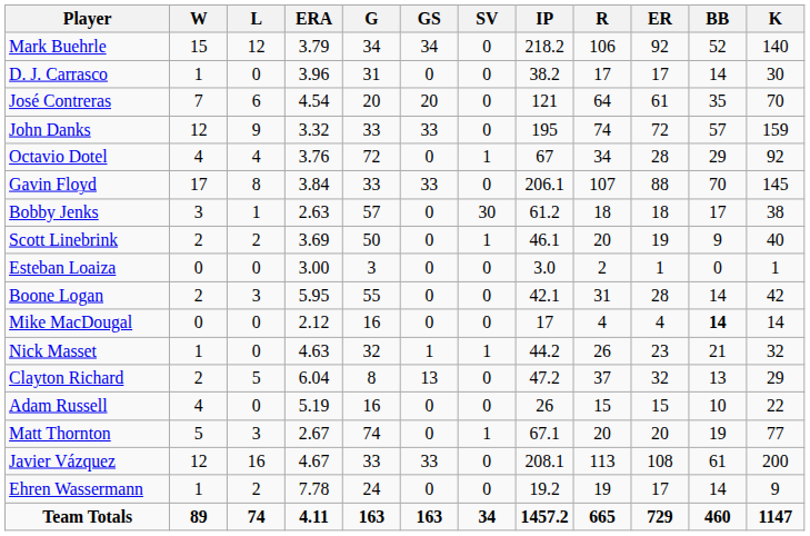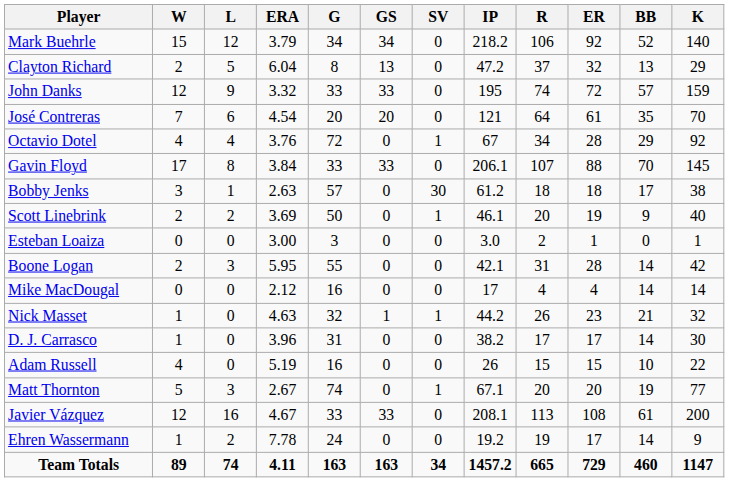 <table class="wikitable sortable">
 <tr>
 <th bgcolor="#DDDDFF" width="20%">Player</th>
 <th bgcolor="#DDDDFF" width="7%">W</th>
 <th bgcolor="#DDDDFF" width="7%">L</th>
 <th bgcolor="#DDDDFF" width="7%">ERA</th>
 <th bgcolor="#DDDDFF" width="7%">G</th>
 <th bgcolor="#DDDDFF" width="7%">GS</th>
 <th bgcolor="#DDDDFF" width="7%">SV</th>
 <th bgcolor="#DDDDFF" width="7%">IP</th>
 <th bgcolor="#DDDDFF" width="7%">R</th>
 <th bgcolor="#DDDDFF" width="7%">ER</th>
 <th bgcolor="#DDDDFF" width="7%">BB</th>
 <th bgcolor="#DDDDFF" width="7%">K</th>
 </tr>
 <tr>
 <td><a href='#'>Mark Buehrle</a></td>
 <td style="text-align:center">15</td>
 <td style="text-align:center">12</td>
 <td style="text-align:center">3.79</td>
 <td style="text-align:center">34</td>
 <td style="text-align:center">34</td>
 <td style="text-align:center">0</td>
 <td style="text-align:center">218.2</td>
 <td style="text-align:center">106</td>
 <td style="text-align:center">92</td>
 <td style="text-align:center">52</td>
 <td style="text-align:center">140</td>
 </tr>
 <tr>
-<td><a href='#'>D. J. Carrasco</a></td>
-<td style="text-align:center">1</td>
+<td><a href='#'>Clayton Richard</a></td>
+<td style="text-align:center">2</td>
+<td style="text-align:center">5</td>
+<td style="text-align:center">6.04</td>
+<td style="text-align:center">8</td>
+<td style="text-align:center">13</td>
 <td style="text-align:center">0</td>
-<td style="text-align:center">3.96</td>
-<td style="text-align:center">31</td>
+<td style="text-align:center">47.2</td>
+<td style="text-align:center">37</td>
+<td style="text-align:center">32</td>
+<td style="text-align:center">13</td>
+<td style="text-align:center">29</td>
+</tr>
+<tr>
+<td><a href='#'>John Danks</a></td>
+<td style="text-align:center">12</td>
+<td style="text-align:center">9</td>
+<td style="text-align:center">3.32</td>
+<td style="text-align:center">33</td>
+<td style="text-align:center">33</td>
 <td style="text-align:center">0</td>
-<td style="text-align:center">0</td>
-<td style="text-align:center">38.2</td>
-<td style="text-align:center">17</td>
-<td style="text-align:center">17</td>
-<td style="text-align:center">14</td>
-<td style="text-align:center">30</td>
+<td style="text-align:center">195</td>
+<td style="text-align:center">74</td>
+<td style="text-align:center">72</td>
+<td style="text-align:center">57</td>
+<td style="text-align:center">159</td>
 </tr>
 <tr>
 <td><a href='#'>José Contreras</a></td>
 <td style="text-align:center">7</td>
 <td style="text-align:center">6</td>
 <td style="text-align:center">4.54</td>
 <td style="text-align:center">20</td>
 <td style="text-align:center">20</td>
 <td style="text-align:center">0</td>
 <td style="text-align:center">121</td>
 <td style="text-align:center">64</td>
 <td style="text-align:center">61</td>
 <td style="text-align:center">35</td>
 <td style="text-align:center">70</td>
-</tr>
-<tr>
-<td><a href='#'>John Danks</a></td>
-<td style="text-align:center">12</td>
-<td style="text-align:center">9</td>
-<td style="text-align:center">3.32</td>
-<td style="text-align:center">33</td>
-<td style="text-align:center">33</td>
-<td style="text-align:center">0</td>
-<td style="text-align:center">195</td>
-<td style="text-align:center">74</td>
-<td style="text-align:center">72</td>
-<td style="text-align:center">57</td>
-<td style="text-align:center">159</td>
 </tr>
 <tr>
 <td><a href='#'>Octavio Dotel</a></td>
 <td style="text-align:center">4</td>
 <td style="text-align:center">4</td>
 <td style="text-align:center">3.76</td>
 <td style="text-align:center">72</td>
 <td style="text-align:center">0</td>
 <td style="text-align:center">1</td>
 <td style="text-align:center">67</td>
 <td style="text-align:center">34</td>
 <td style="text-align:center">28</td>
 <td style="text-align:center">29</td>
 <td style="text-align:center">92</td>
 </tr>
 <tr>
 <td><a href='#'>Gavin Floyd</a></td>
 <td style="text-align:center">17</td>
 <td style="text-align:center">8</td>
 <td style="text-align:center">3.84</td>
 <td style="text-align:center">33</td>
 <td style="text-align:center">33</td>
 <td style="text-align:center">0</td>
 <td style="text-align:center">206.1</td>
 <td style="text-align:center">107</td>
 <td style="text-align:center">88</td>
 <td style="text-align:center">70</td>
 <td style="text-align:center">145</td>
 </tr>
 <tr>
 <td><a href='#'>Bobby Jenks</a></td>
 <td style="text-align:center">3</td>
 <td style="text-align:center">1</td>
 <td style="text-align:center">2.63</td>
 <td style="text-align:center">57</td>
 <td style="text-align:center">0</td>
 <td style="text-align:center">30</td>
 <td style="text-align:center">61.2</td>
 <td style="text-align:center">18</td>
 <td style="text-align:center">18</td>
 <td style="text-align:center">17</td>
 <td style="text-align:center">38</td>
 </tr>
 <tr>
 <td><a href='#'>Scott Linebrink</a></td>
 <td style="text-align:center">2</td>
 <td style="text-align:center">2</td>
 <td style="text-align:center">3.69</td>
 <td style="text-align:center">50</td>
 <td style="text-align:center">0</td>
 <td style="text-align:center">1</td>
 <td style="text-align:center">46.1</td>
 <td style="text-align:center">20</td>
 <td style="text-align:center">19</td>
 <td style="text-align:center">9</td>
 <td style="text-align:center">40</td>
 </tr>
 <tr>
 <td><a href='#'>Esteban Loaiza</a></td>
 <td style="text-align:center">0</td>
 <td style="text-align:center">0</td>
 <td style="text-align:center">3.00</td>
 <td style="text-align:center">3</td>
 <td style="text-align:center">0</td>
 <td style="text-align:center">0</td>
 <td style="text-align:center">3.0</td>
 <td style="text-align:center">2</td>
 <td style="text-align:center">1</td>
 <td style="text-align:center">0</td>
 <td style="text-align:center">1</td>
 </tr>
 <tr>
 <td><a href='#'>Boone Logan</a></td>
 <td style="text-align:center">2</td>
 <td style="text-align:center">3</td>
 <td style="text-align:center">5.95</td>
 <td style="text-align:center">55</td>
 <td style="text-align:center">0</td>
 <td style="text-align:center">0</td>
 <td style="text-align:center">42.1</td>
 <td style="text-align:center">31</td>
 <td style="text-align:center">28</td>
 <td style="text-align:center">14</td>
 <td style="text-align:center">42</td>
 </tr>
 <tr>
 <td><a href='#'>Mike MacDougal</a></td>
 <td style="text-align:center">0</td>
 <td style="text-align:center">0</td>
 <td style="text-align:center">2.12</td>
 <td style="text-align:center">16</td>
 <td style="text-align:center">0</td>
 <td style="text-align:center">0</td>
 <td style="text-align:center">17</td>
 <td style="text-align:center">4</td>
 <td style="text-align:center">4</td>
-<td style="text-align:center"><strong>14</strong></td>
+<td style="text-align:center">14</td>
 <td style="text-align:center">14</td>
 </tr>
 <tr>
 <td><a href='#'>Nick Masset</a></td>
 <td style="text-align:center">1</td>
 <td style="text-align:center">0</td>
 <td style="text-align:center">4.63</td>
 <td style="text-align:center">32</td>
 <td style="text-align:center">1</td>
 <td style="text-align:center">1</td>
 <td style="text-align:center">44.2</td>
 <td style="text-align:center">26</td>
 <td style="text-align:center">23</td>
 <td style="text-align:center">21</td>
 <td style="text-align:center">32</td>
 </tr>
 <tr>
-<td><a href='#'>Clayton Richard</a></td>
-<td style="text-align:center">2</td>
-<td style="text-align:center">5</td>
-<td style="text-align:center">6.04</td>
-<td style="text-align:center">8</td>
-<td style="text-align:center">13</td>
+<td><a href='#'>D. J. Carrasco</a></td>
+<td style="text-align:center">1</td>
 <td style="text-align:center">0</td>
-<td style="text-align:center">47.2</td>
-<td style="text-align:center">37</td>
-<td style="text-align:center">32</td>
-<td style="text-align:center">13</td>
-<td style="text-align:center">29</td>
+<td style="text-align:center">3.96</td>
+<td style="text-align:center">31</td>
+<td style="text-align:center">0</td>
+<td style="text-align:center">0</td>
+<td style="text-align:center">38.2</td>
+<td style="text-align:center">17</td>
+<td style="text-align:center">17</td>
+<td style="text-align:center">14</td>
+<td style="text-align:center">30</td>
 </tr>
 <tr>
 <td><a href='#'>Adam Russell</a></td>
 <td style="text-align:center">4</td>
 <td style="text-align:center">0</td>
 <td style="text-align:center">5.19</td>
 <td style="text-align:center">16</td>
 <td style="text-align:center">0</td>
 <td style="text-align:center">0</td>
 <td style="text-align:center">26</td>
 <td style="text-align:center">15</td>
 <td style="text-align:center">15</td>
 <td style="text-align:center">10</td>
 <td style="text-align:center">22</td>
 </tr>
 <tr>
 <td><a href='#'>Matt Thornton</a></td>
 <td style="text-align:center">5</td>
 <td style="text-align:center">3</td>
 <td style="text-align:center">2.67</td>
 <td style="text-align:center">74</td>
 <td style="text-align:center">0</td>
 <td style="text-align:center">1</td>
 <td style="text-align:center">67.1</td>
 <td style="text-align:center">20</td>
 <td style="text-align:center">20</td>
 <td style="text-align:center">19</td>
 <td style="text-align:center">77</td>
 </tr>
 <tr>
 <td><a href='#'>Javier Vázquez</a></td>
 <td style="text-align:center">12</td>
 <td style="text-align:center">16</td>
 <td style="text-align:center">4.67</td>
 <td style="text-align:center">33</td>
 <td style="text-align:center">33</td>
 <td style="text-align:center">0</td>
 <td style="text-align:center">208.1</td>
 <td style="text-align:center">113</td>
 <td style="text-align:center">108</td>
 <td style="text-align:center">61</td>
 <td style="text-align:center">200</td>
 </tr>
 <tr>
 <td><a href='#'>Ehren Wassermann</a></td>
 <td style="text-align:center">1</td>
 <td style="text-align:center">2</td>
 <td style="text-align:center">7.78</td>
 <td style="text-align:center">24</td>
 <td style="text-align:center">0</td>
 <td style="text-align:center">0</td>
 <td style="text-align:center">19.2</td>
 <td style="text-align:center">19</td>
 <td style="text-align:center">17</td>
 <td style="text-align:center">14</td>
 <td style="text-align:center">9</td>
 </tr>
 <tr class="sortbottom">
 <td style="text-align:center"><strong>Team Totals</strong></td>
 <td style="text-align:center"><strong>89</strong></td>
 <td style="text-align:center"><strong>74</strong></td>
 <td style="text-align:center"><strong>4.11</strong></td>
 <td style="text-align:center"><strong>163</strong></td>
 <td style="text-align:center"><strong>163</strong></td>
 <td style="text-align:center"><strong>34</strong></td>
 <td style="text-align:center"><strong>1457.2</strong></td>
 <td style="text-align:center"><strong>665</strong></td>
 <td style="text-align:center"><strong>729</strong></td>
 <td style="text-align:center"><strong>460</strong></td>
 <td style="text-align:center"><strong>1147</strong></td>
 </tr>
 </table>
